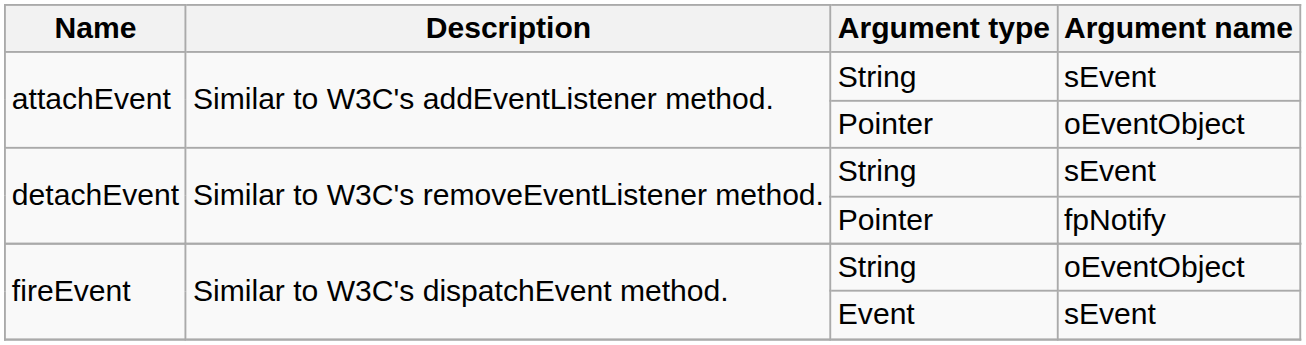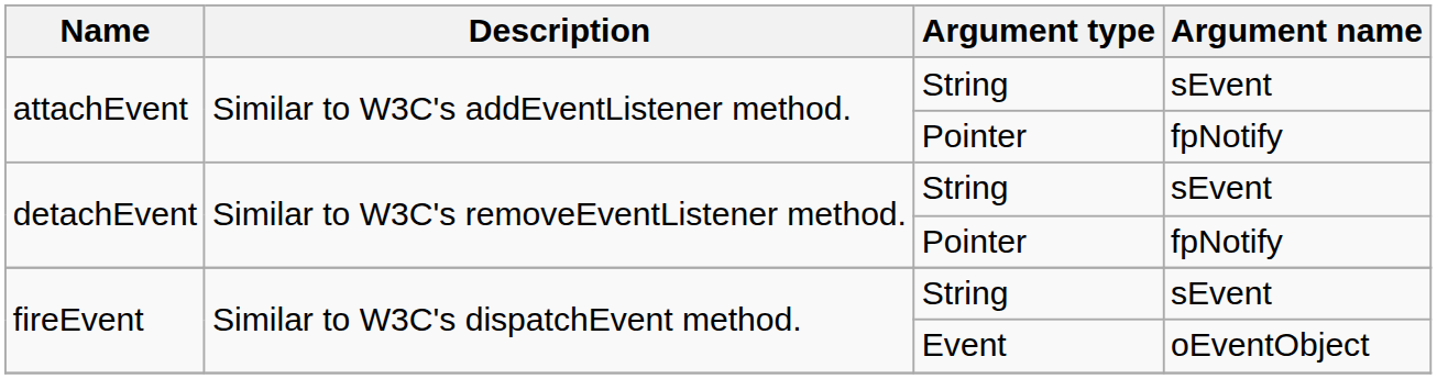 <table class="wikitable">
 <tr>
 <th>Name</th>
 <th>Description</th>
 <th>Argument type</th>
 <th>Argument name</th>
 </tr>
 <tr>
 <td rowspan=2>attachEvent</td>
 <td rowspan=2>Similar to W3C's addEventListener method.</td>
 <td>String</td>
 <td>sEvent</td>
 </tr>
 <tr>
 <td>Pointer</td>
-<td>oEventObject</td>
+<td>fpNotify</td>
 </tr>
 <tr>
 <td rowspan=2>detachEvent</td>
 <td rowspan=2>Similar to W3C's removeEventListener method.</td>
 <td>String</td>
 <td>sEvent</td>
 </tr>
 <tr>
 <td>Pointer</td>
 <td>fpNotify</td>
 </tr>
 <tr>
 </tr>
 <tr>
 <td rowspan=2>fireEvent</td>
 <td rowspan=2>Similar to W3C's dispatchEvent method.</td>
 <td>String</td>
-<td>oEventObject</td>
+<td>sEvent</td>
 </tr>
 <tr>
 <td>Event</td>
-<td>sEvent</td>
+<td>oEventObject</td>
 </tr>
 <tr>
 </tr>
 </table>
